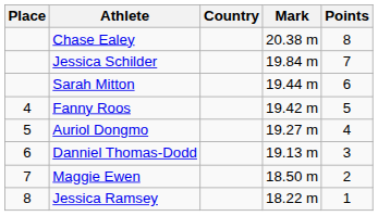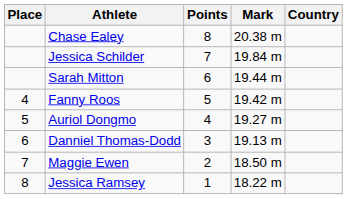 <table class="wikitable">
 <tr>
 <th>Place</th>
 <th>Athlete</th>
+<th>Points</th>
+<th>Mark</th>
 <th>Country</th>
-<th>Mark</th>
-<th>Points</th>
 </tr>
 <tr>
 <td align=center></td>
 <td><a href='#'>Chase Ealey</a></td>
+<td align=center>8</td>
+<td>20.38 m</td>
 <td></td>
-<td>20.38 m</td>
-<td align=center>8</td>
 </tr>
 <tr>
 <td align=center></td>
 <td><a href='#'>Jessica Schilder</a></td>
+<td align=center>7</td>
+<td>19.84 m</td>
 <td></td>
-<td>19.84 m</td>
-<td align=center>7</td>
 </tr>
 <tr>
 <td align=center></td>
 <td><a href='#'>Sarah Mitton</a></td>
+<td align=center>6</td>
+<td>19.44 m</td>
 <td></td>
-<td>19.44 m</td>
-<td align=center>6</td>
 </tr>
 <tr>
 <td align=center>4</td>
 <td><a href='#'>Fanny Roos</a></td>
+<td align=center>5</td>
+<td>19.42 m</td>
 <td></td>
-<td>19.42 m</td>
-<td align=center>5</td>
 </tr>
 <tr>
 <td align=center>5</td>
 <td><a href='#'>Auriol Dongmo</a></td>
+<td align=center>4</td>
+<td>19.27 m</td>
 <td></td>
-<td>19.27 m</td>
-<td align=center>4</td>
 </tr>
 <tr>
 <td align=center>6</td>
 <td><a href='#'>Danniel Thomas-Dodd</a></td>
+<td align=center>3</td>
+<td>19.13 m</td>
 <td></td>
-<td>19.13 m</td>
-<td align=center>3</td>
 </tr>
 <tr>
 <td align=center>7</td>
 <td><a href='#'>Maggie Ewen</a></td>
+<td align=center>2</td>
+<td>18.50 m</td>
 <td></td>
-<td>18.50 m</td>
-<td align=center>2</td>
 </tr>
 <tr>
 <td align=center>8</td>
 <td><a href='#'>Jessica Ramsey</a></td>
+<td align=center>1</td>
+<td>18.22 m</td>
 <td></td>
-<td>18.22 m</td>
-<td align=center>1</td>
 </tr>
 </table>
